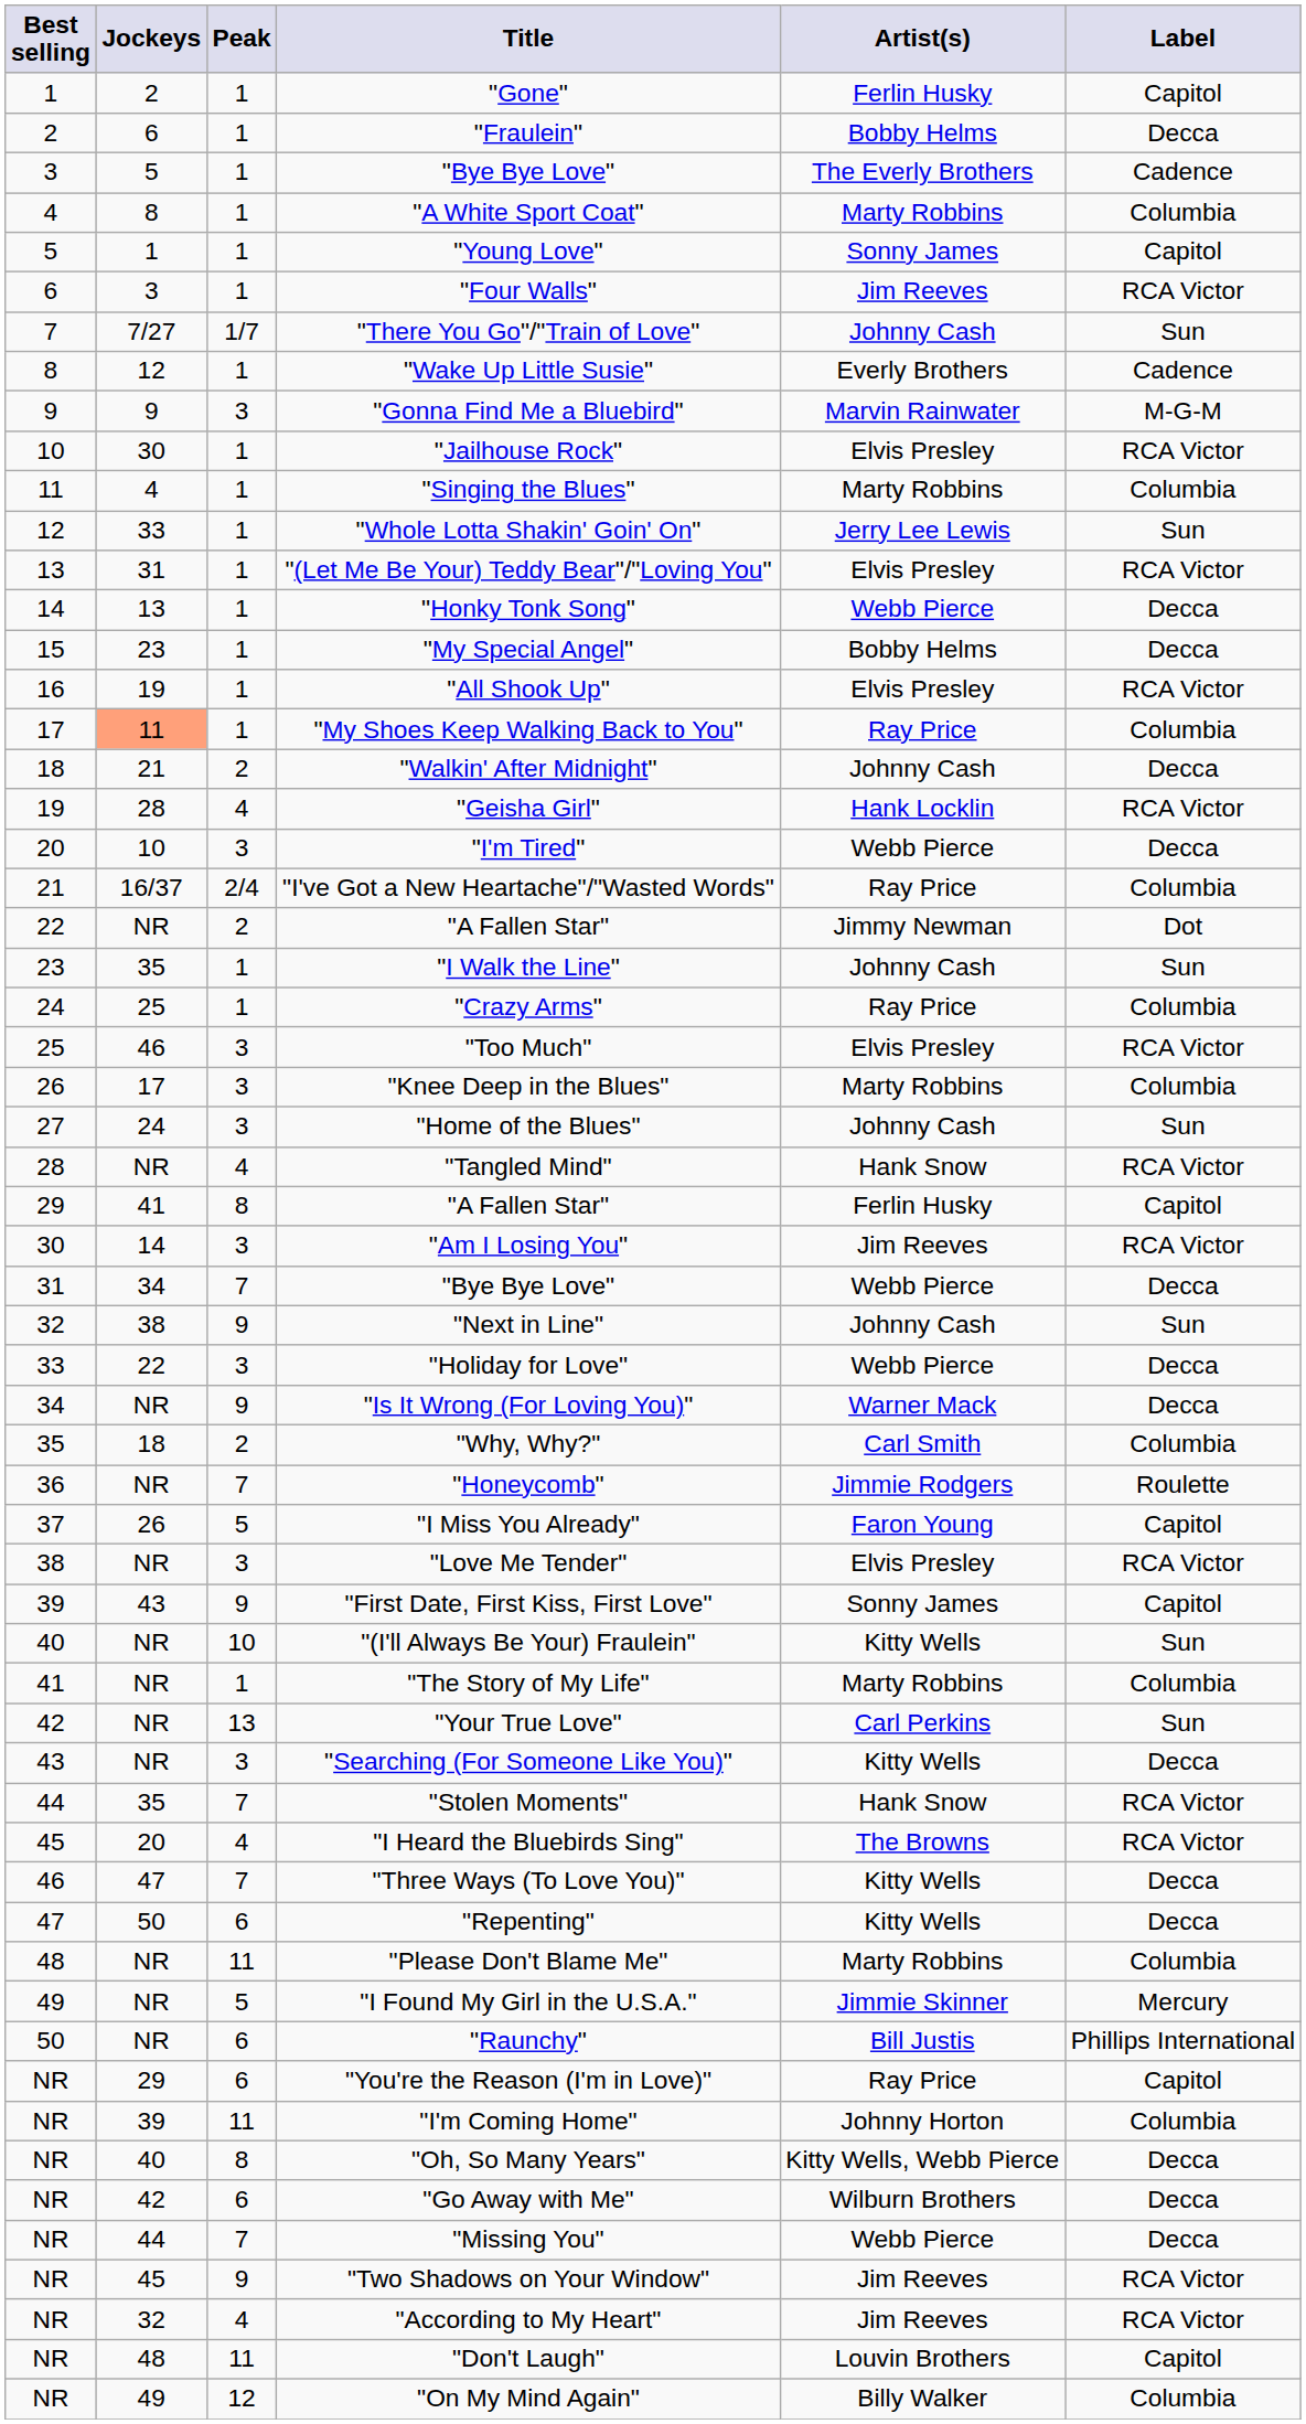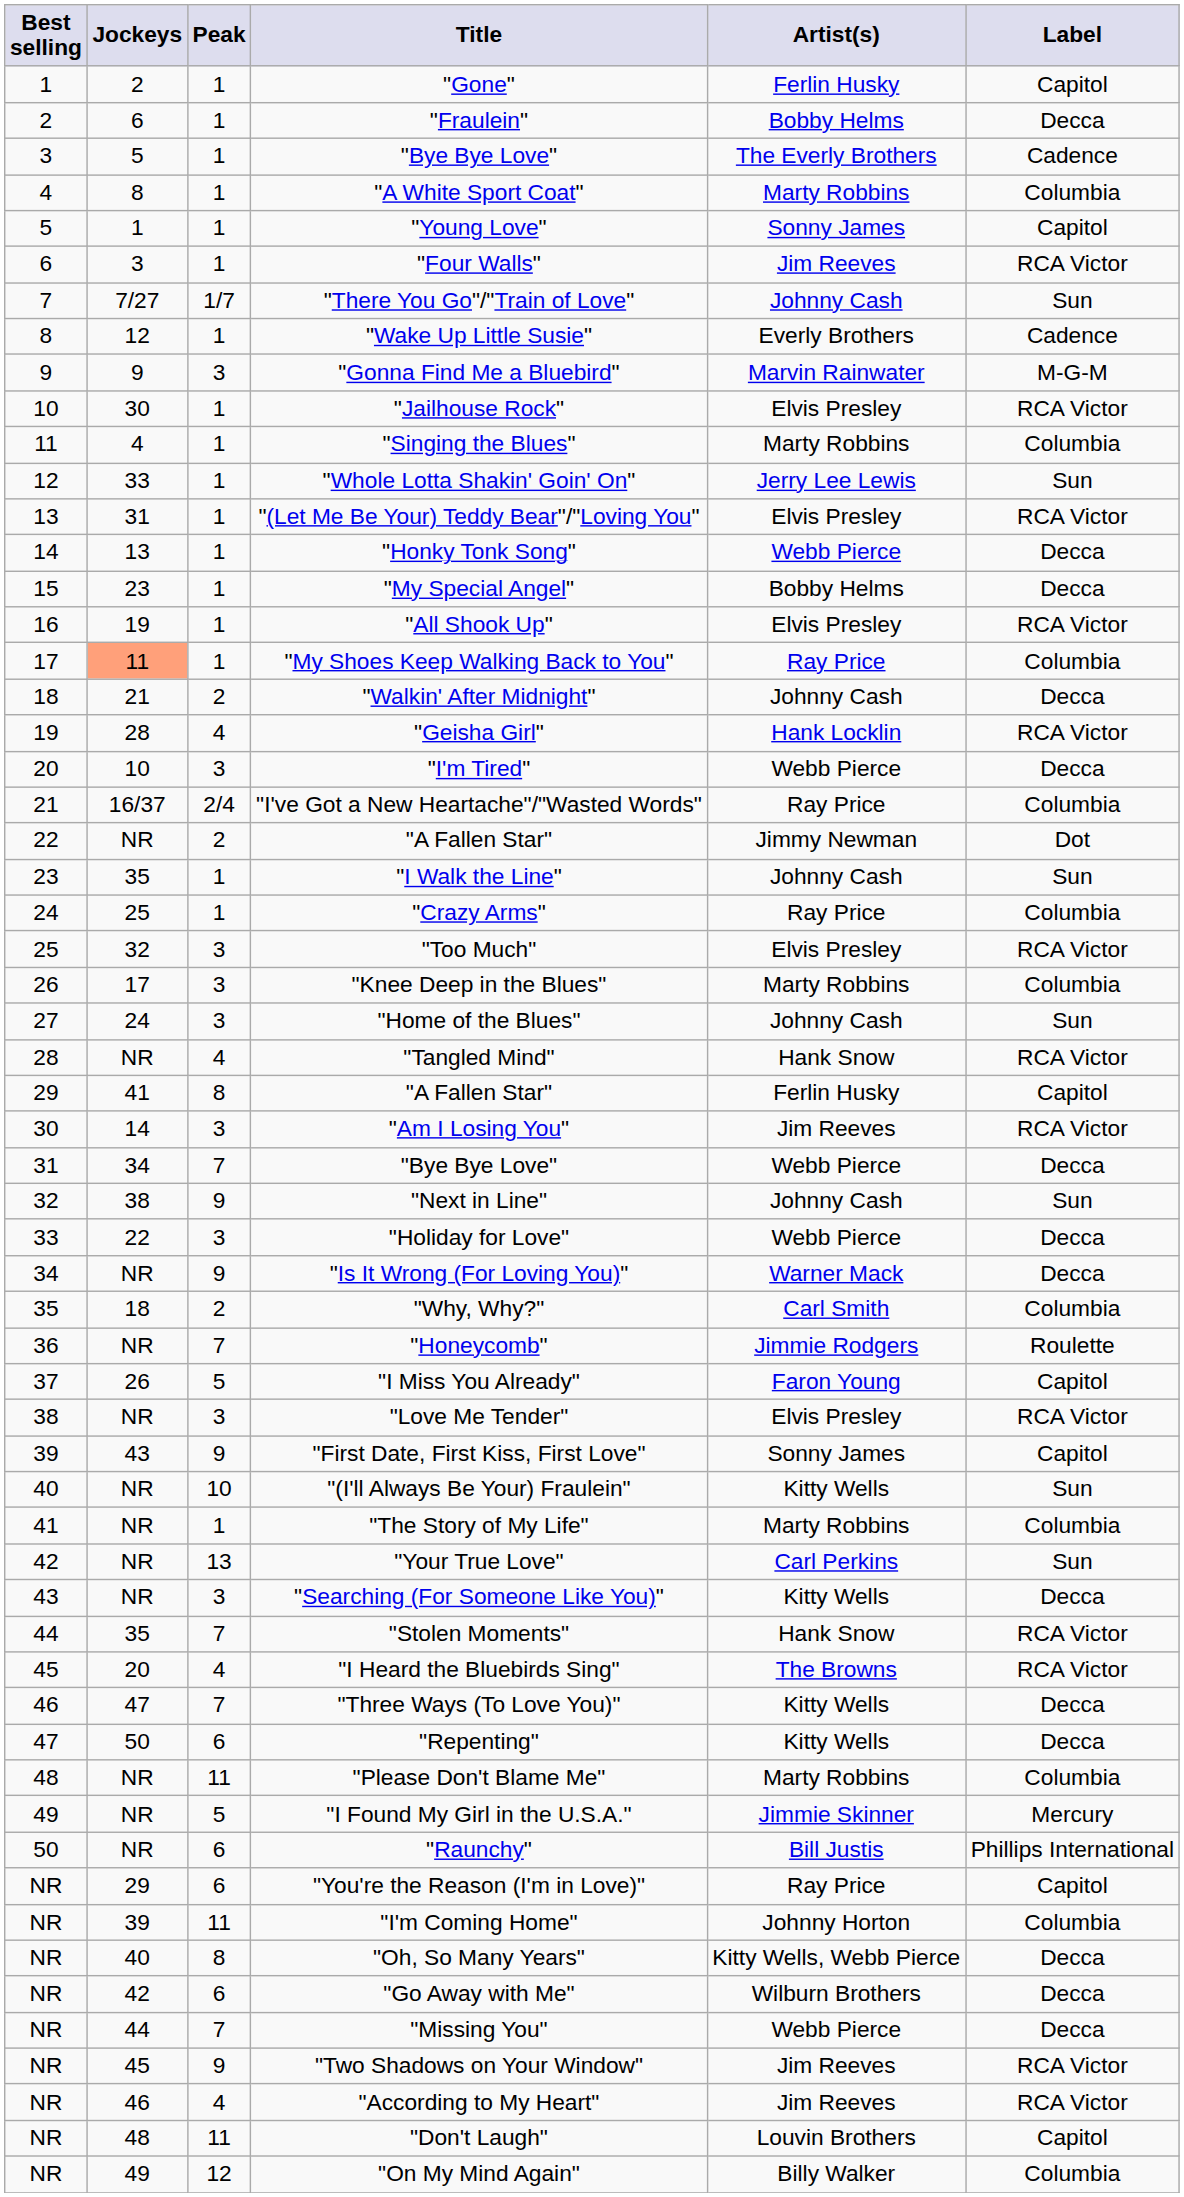 <table class="wikitable sortable" style="text-align: center">
 <tr>
 <th scope="col" style="background:#dde;">Best<br>selling</th>
 <th scope="col" style="background:#dde;">Jockeys</th>
 <th scope="col" style="background:#dde;">Peak</th>
 <th scope="col" style="background:#dde;">Title</th>
 <th scope="col" style="background:#dde;">Artist(s)</th>
 <th scope="col" style="background:#dde;">Label</th>
 </tr>
 <tr>
 <td>1</td>
 <td>2</td>
 <td>1</td>
 <td>"<a href='#'>Gone</a>"</td>
 <td><a href='#'>Ferlin Husky</a></td>
 <td>Capitol</td>
 </tr>
 <tr>
 <td>2</td>
 <td>6</td>
 <td>1</td>
 <td>"<a href='#'>Fraulein</a>"</td>
 <td><a href='#'>Bobby Helms</a></td>
 <td>Decca</td>
 </tr>
 <tr>
 <td>3</td>
 <td>5</td>
 <td>1</td>
 <td>"<a href='#'>Bye Bye Love</a>"</td>
 <td><a href='#'>The Everly Brothers</a></td>
 <td>Cadence</td>
 </tr>
 <tr>
 <td>4</td>
 <td>8</td>
 <td>1</td>
 <td>"<a href='#'>A White Sport Coat</a>"</td>
 <td><a href='#'>Marty Robbins</a></td>
 <td>Columbia</td>
 </tr>
 <tr>
 <td>5</td>
 <td>1</td>
 <td>1</td>
 <td>"<a href='#'>Young Love</a>"</td>
 <td><a href='#'>Sonny James</a></td>
 <td>Capitol</td>
 </tr>
 <tr>
 <td>6</td>
 <td>3</td>
 <td>1</td>
 <td>"<a href='#'>Four Walls</a>"</td>
 <td><a href='#'>Jim Reeves</a></td>
 <td>RCA Victor</td>
 </tr>
 <tr>
 <td>7</td>
 <td>7/27</td>
 <td>1/7</td>
 <td>"<a href='#'>There You Go</a>"/"<a href='#'>Train of Love</a>"</td>
 <td><a href='#'>Johnny Cash</a></td>
 <td>Sun</td>
 </tr>
 <tr>
 <td>8</td>
 <td>12</td>
 <td>1</td>
 <td>"<a href='#'>Wake Up Little Susie</a>"</td>
 <td>Everly Brothers</td>
 <td>Cadence</td>
 </tr>
 <tr>
 <td>9</td>
 <td>9</td>
 <td>3</td>
 <td>"<a href='#'>Gonna Find Me a Bluebird</a>"</td>
 <td><a href='#'>Marvin Rainwater</a></td>
 <td>M-G-M</td>
 </tr>
 <tr>
 <td>10</td>
 <td>30</td>
 <td>1</td>
 <td>"<a href='#'>Jailhouse Rock</a>"</td>
 <td>Elvis Presley</td>
 <td>RCA Victor</td>
 </tr>
 <tr>
 <td>11</td>
 <td>4</td>
 <td>1</td>
 <td>"<a href='#'>Singing the Blues</a>"</td>
 <td>Marty Robbins</td>
 <td>Columbia</td>
 </tr>
 <tr>
 <td>12</td>
 <td>33</td>
 <td>1</td>
 <td>"<a href='#'>Whole Lotta Shakin' Goin' On</a>"</td>
 <td><a href='#'>Jerry Lee Lewis</a></td>
 <td>Sun</td>
 </tr>
 <tr>
 <td>13</td>
 <td>31</td>
 <td>1</td>
 <td>"<a href='#'>(Let Me Be Your) Teddy Bear</a>"/"<a href='#'>Loving You</a>"</td>
 <td>Elvis Presley</td>
 <td>RCA Victor</td>
 </tr>
 <tr>
 <td>14</td>
 <td>13</td>
 <td>1</td>
 <td>"<a href='#'>Honky Tonk Song</a>"</td>
 <td><a href='#'>Webb Pierce</a></td>
 <td>Decca</td>
 </tr>
 <tr>
 <td>15</td>
 <td>23</td>
 <td>1</td>
 <td>"<a href='#'>My Special Angel</a>"</td>
 <td>Bobby Helms</td>
 <td>Decca</td>
 </tr>
 <tr>
 <td>16</td>
 <td>19</td>
 <td>1</td>
 <td>"<a href='#'>All Shook Up</a>"</td>
 <td>Elvis Presley</td>
 <td>RCA Victor</td>
 </tr>
 <tr>
 <td>17</td>
 <td style="background: lightsalmon;">11</td>
 <td>1</td>
 <td>"<a href='#'>My Shoes Keep Walking Back to You</a>"</td>
 <td><a href='#'>Ray Price</a></td>
 <td>Columbia</td>
 </tr>
 <tr>
 <td>18</td>
 <td>21</td>
 <td>2</td>
 <td>"<a href='#'>Walkin' After Midnight</a>"</td>
 <td>Johnny Cash</td>
 <td>Decca</td>
 </tr>
 <tr>
 <td>19</td>
 <td>28</td>
 <td>4</td>
 <td>"<a href='#'>Geisha Girl</a>"</td>
 <td><a href='#'>Hank Locklin</a></td>
 <td>RCA Victor</td>
 </tr>
 <tr>
 <td>20</td>
 <td>10</td>
 <td>3</td>
 <td>"<a href='#'>I'm Tired</a>"</td>
 <td>Webb Pierce</td>
 <td>Decca</td>
 </tr>
 <tr>
 <td>21</td>
 <td>16/37</td>
 <td>2/4</td>
 <td>"I've Got a New Heartache"/"Wasted Words"</td>
 <td>Ray Price</td>
 <td>Columbia</td>
 </tr>
 <tr>
 <td>22</td>
 <td>NR</td>
 <td>2</td>
 <td>"A Fallen Star"</td>
 <td>Jimmy Newman</td>
 <td>Dot</td>
 </tr>
 <tr>
 <td>23</td>
 <td>35</td>
 <td>1</td>
 <td>"<a href='#'>I Walk the Line</a>"</td>
 <td>Johnny Cash</td>
 <td>Sun</td>
 </tr>
 <tr>
 <td>24</td>
 <td>25</td>
 <td>1</td>
 <td>"<a href='#'>Crazy Arms</a>"</td>
 <td>Ray Price</td>
 <td>Columbia</td>
 </tr>
 <tr>
 <td>25</td>
-<td>46</td>
+<td>32</td>
 <td>3</td>
 <td>"Too Much"</td>
 <td>Elvis Presley</td>
 <td>RCA Victor</td>
 </tr>
 <tr>
 <td>26</td>
 <td>17</td>
 <td>3</td>
 <td>"Knee Deep in the Blues"</td>
 <td>Marty Robbins</td>
 <td>Columbia</td>
 </tr>
 <tr>
 <td>27</td>
 <td>24</td>
 <td>3</td>
 <td>"Home of the Blues"</td>
 <td>Johnny Cash</td>
 <td>Sun</td>
 </tr>
 <tr>
 <td>28</td>
 <td>NR</td>
 <td>4</td>
 <td>"Tangled Mind"</td>
 <td>Hank Snow</td>
 <td>RCA Victor</td>
 </tr>
 <tr>
 <td>29</td>
 <td>41</td>
 <td>8</td>
 <td>"A Fallen Star"</td>
 <td>Ferlin Husky</td>
 <td>Capitol</td>
 </tr>
 <tr>
 <td>30</td>
 <td>14</td>
 <td>3</td>
 <td>"<a href='#'>Am I Losing You</a>"</td>
 <td>Jim Reeves</td>
 <td>RCA Victor</td>
 </tr>
 <tr>
 <td>31</td>
 <td>34</td>
 <td>7</td>
 <td>"Bye Bye Love"</td>
 <td>Webb Pierce</td>
 <td>Decca</td>
 </tr>
 <tr>
 <td>32</td>
 <td>38</td>
 <td>9</td>
 <td>"Next in Line"</td>
 <td>Johnny Cash</td>
 <td>Sun</td>
 </tr>
 <tr>
 <td>33</td>
 <td>22</td>
 <td>3</td>
 <td>"Holiday for Love"</td>
 <td>Webb Pierce</td>
 <td>Decca</td>
 </tr>
 <tr>
 <td>34</td>
 <td>NR</td>
 <td>9</td>
 <td>"<a href='#'>Is It Wrong (For Loving You)</a>"</td>
 <td><a href='#'>Warner Mack</a></td>
 <td>Decca</td>
 </tr>
 <tr>
 <td>35</td>
 <td>18</td>
 <td>2</td>
 <td>"Why, Why?"</td>
 <td><a href='#'>Carl Smith</a></td>
 <td>Columbia</td>
 </tr>
 <tr>
 <td>36</td>
 <td>NR</td>
 <td>7</td>
 <td>"<a href='#'>Honeycomb</a>"</td>
 <td><a href='#'>Jimmie Rodgers</a></td>
 <td>Roulette</td>
 </tr>
 <tr>
 <td>37</td>
 <td>26</td>
 <td>5</td>
 <td>"I Miss You Already"</td>
 <td><a href='#'>Faron Young</a></td>
 <td>Capitol</td>
 </tr>
 <tr>
 <td>38</td>
 <td>NR</td>
 <td>3</td>
 <td>"Love Me Tender"</td>
 <td>Elvis Presley</td>
 <td>RCA Victor</td>
 </tr>
 <tr>
 <td>39</td>
 <td>43</td>
 <td>9</td>
 <td>"First Date, First Kiss, First Love"</td>
 <td>Sonny James</td>
 <td>Capitol</td>
 </tr>
 <tr>
 <td>40</td>
 <td>NR</td>
 <td>10</td>
 <td>"(I'll Always Be Your) Fraulein"</td>
 <td>Kitty Wells</td>
 <td>Sun</td>
 </tr>
 <tr>
 <td>41</td>
 <td>NR</td>
 <td>1</td>
 <td>"The Story of My Life"</td>
 <td>Marty Robbins</td>
 <td>Columbia</td>
 </tr>
 <tr>
 <td>42</td>
 <td>NR</td>
 <td>13</td>
 <td>"Your True Love"</td>
 <td><a href='#'>Carl Perkins</a></td>
 <td>Sun</td>
 </tr>
 <tr>
 <td>43</td>
 <td>NR</td>
 <td>3</td>
 <td>"<a href='#'>Searching (For Someone Like You)</a>"</td>
 <td>Kitty Wells</td>
 <td>Decca</td>
 </tr>
 <tr>
 <td>44</td>
 <td>35</td>
 <td>7</td>
 <td>"Stolen Moments"</td>
 <td>Hank Snow</td>
 <td>RCA Victor</td>
 </tr>
 <tr>
 <td>45</td>
 <td>20</td>
 <td>4</td>
 <td>"I Heard the Bluebirds Sing"</td>
 <td><a href='#'>The Browns</a></td>
 <td>RCA Victor</td>
 </tr>
 <tr>
 <td>46</td>
 <td>47</td>
 <td>7</td>
 <td>"Three Ways (To Love You)"</td>
 <td>Kitty Wells</td>
 <td>Decca</td>
 </tr>
 <tr>
 <td>47</td>
 <td>50</td>
 <td>6</td>
 <td>"Repenting"</td>
 <td>Kitty Wells</td>
 <td>Decca</td>
 </tr>
 <tr>
 <td>48</td>
 <td>NR</td>
 <td>11</td>
 <td>"Please Don't Blame Me"</td>
 <td>Marty Robbins</td>
 <td>Columbia</td>
 </tr>
 <tr>
 <td>49</td>
 <td>NR</td>
 <td>5</td>
 <td>"I Found My Girl in the U.S.A."</td>
 <td><a href='#'>Jimmie Skinner</a></td>
 <td>Mercury</td>
 </tr>
 <tr>
 <td>50</td>
 <td>NR</td>
 <td>6</td>
 <td>"<a href='#'>Raunchy</a>"</td>
 <td><a href='#'>Bill Justis</a></td>
 <td>Phillips International</td>
 </tr>
 <tr>
 <td>NR</td>
 <td>29</td>
 <td>6</td>
 <td>"You're the Reason (I'm in Love)"</td>
 <td>Ray Price</td>
 <td>Capitol</td>
 </tr>
 <tr>
 <td>NR</td>
 <td>39</td>
 <td>11</td>
 <td>"I'm Coming Home"</td>
 <td>Johnny Horton</td>
 <td>Columbia</td>
 </tr>
 <tr>
 <td>NR</td>
 <td>40</td>
 <td>8</td>
 <td>"Oh, So Many Years"</td>
 <td>Kitty Wells, Webb Pierce</td>
 <td>Decca</td>
 </tr>
 <tr>
 <td>NR</td>
 <td>42</td>
 <td>6</td>
 <td>"Go Away with Me"</td>
 <td>Wilburn Brothers</td>
 <td>Decca</td>
 </tr>
 <tr>
 <td>NR</td>
 <td>44</td>
 <td>7</td>
 <td>"Missing You"</td>
 <td>Webb Pierce</td>
 <td>Decca</td>
 </tr>
 <tr>
 <td>NR</td>
 <td>45</td>
 <td>9</td>
 <td>"Two Shadows on Your Window"</td>
 <td>Jim Reeves</td>
 <td>RCA Victor</td>
 </tr>
 <tr>
 <td>NR</td>
-<td>32</td>
+<td>46</td>
 <td>4</td>
 <td>"According to My Heart"</td>
 <td>Jim Reeves</td>
 <td>RCA Victor</td>
 </tr>
 <tr>
 <td>NR</td>
 <td>48</td>
 <td>11</td>
 <td>"Don't Laugh"</td>
 <td>Louvin Brothers</td>
 <td>Capitol</td>
 </tr>
 <tr>
 <td>NR</td>
 <td>49</td>
 <td>12</td>
 <td>"On My Mind Again"</td>
 <td>Billy Walker</td>
 <td>Columbia</td>
 </tr>
 </table>
